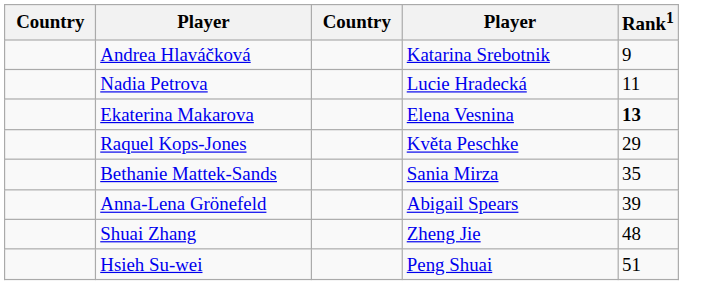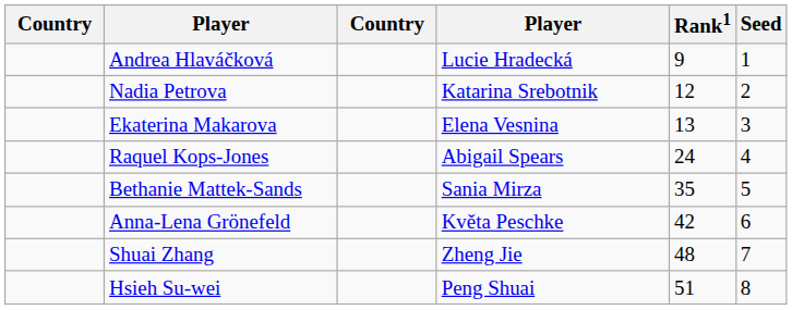 <table class="sortable wikitable">
 <tr>
 <th width="70">Country</th>
 <th width="175">Player</th>
 <th width="70">Country</th>
 <th width="175">Player</th>
 <th>Rank<sup>1</sup></th>
+<th>Seed</th>
 </tr>
 <tr>
 <td></td>
 <td><a href='#'>Andrea Hlaváčková</a></td>
 <td></td>
-<td><a href='#'>Katarina Srebotnik</a></td>
+<td><a href='#'>Lucie Hradecká</a></td>
 <td>9</td>
+<td>1</td>
 </tr>
 <tr>
 <td></td>
 <td><a href='#'>Nadia Petrova</a></td>
 <td></td>
-<td><a href='#'>Lucie Hradecká</a></td>
-<td>11</td>
+<td><a href='#'>Katarina Srebotnik</a></td>
+<td>12</td>
+<td>2</td>
 </tr>
 <tr>
 <td></td>
 <td><a href='#'>Ekaterina Makarova</a></td>
 <td></td>
 <td><a href='#'>Elena Vesnina</a></td>
-<td><strong>13</strong></td>
+<td>13</td>
+<td>3</td>
 </tr>
 <tr>
 <td></td>
 <td><a href='#'>Raquel Kops-Jones</a></td>
 <td></td>
-<td><a href='#'>Květa Peschke</a></td>
-<td>29</td>
+<td><a href='#'>Abigail Spears</a></td>
+<td>24</td>
+<td>4</td>
 </tr>
 <tr>
 <td></td>
 <td><a href='#'>Bethanie Mattek-Sands</a></td>
 <td></td>
 <td><a href='#'>Sania Mirza</a></td>
 <td>35</td>
+<td>5</td>
 </tr>
 <tr>
 <td></td>
 <td><a href='#'>Anna-Lena Grönefeld</a></td>
 <td></td>
-<td><a href='#'>Abigail Spears</a></td>
-<td>39</td>
+<td><a href='#'>Květa Peschke</a></td>
+<td>42</td>
+<td>6</td>
 </tr>
 <tr>
 <td></td>
 <td><a href='#'>Shuai Zhang</a></td>
 <td></td>
 <td><a href='#'>Zheng Jie</a></td>
 <td>48</td>
+<td>7</td>
 </tr>
 <tr>
 <td></td>
 <td><a href='#'>Hsieh Su-wei</a></td>
 <td></td>
 <td><a href='#'>Peng Shuai</a></td>
 <td>51</td>
+<td>8</td>
 </tr>
 </table>
